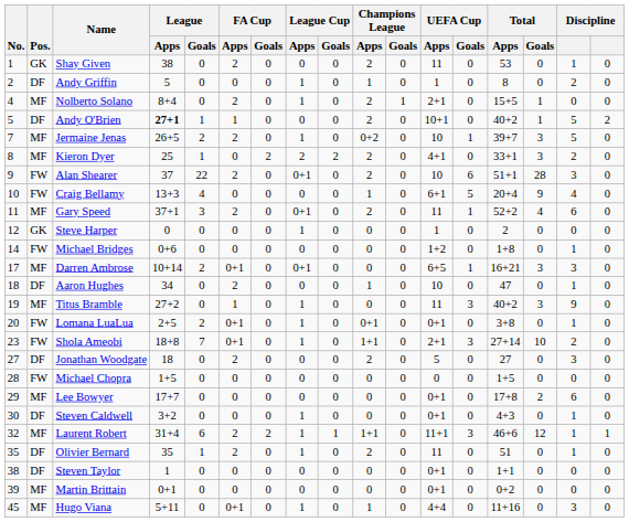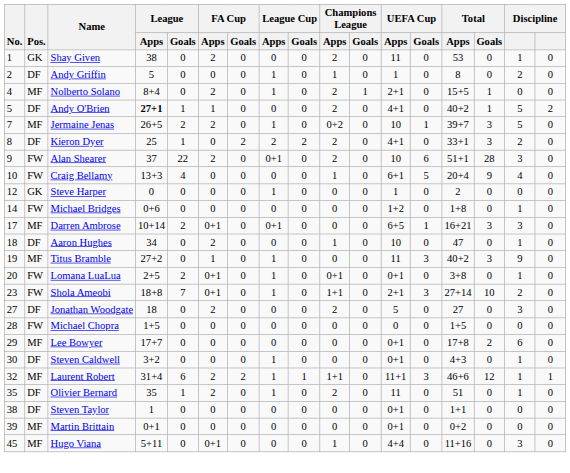 <table class="wikitable" style="text-align:center">
 <tr>
 <th rowspan="2" valign="bottom">No.</th>
 <th rowspan="2" valign="bottom">Pos.</th>
 <th rowspan="2">Name</th>
 <th colspan="2" width="85">League</th>
 <th colspan="2" width="85">FA Cup</th>
 <th colspan="2" width="85">League Cup</th>
 <th colspan="2" width="85">Champions League</th>
 <th colspan="2" width="85">UEFA Cup</th>
 <th colspan="2" width="85">Total</th>
 <th colspan="2" width="85">Discipline</th>
 </tr>
 <tr>
 <th>Apps</th>
 <th>Goals</th>
 <th>Apps</th>
 <th>Goals</th>
 <th>Apps</th>
 <th>Goals</th>
 <th>Apps</th>
 <th>Goals</th>
 <th>Apps</th>
 <th>Goals</th>
 <th>Apps</th>
 <th>Goals</th>
 <th></th>
 <th></th>
 </tr>
 <tr>
 <td align="left">1</td>
 <td align="left">GK</td>
 <td align="left"> <a href='#'>Shay Given</a></td>
 <td>38</td>
 <td>0</td>
 <td>2</td>
 <td>0</td>
 <td>0</td>
 <td>0</td>
 <td>2</td>
 <td>0</td>
 <td>11</td>
 <td>0</td>
 <td>53</td>
 <td>0</td>
 <td>1</td>
 <td>0</td>
 </tr>
 <tr>
 <td align="left">2</td>
 <td align="left">DF</td>
 <td align="left"> <a href='#'>Andy Griffin</a></td>
 <td>5</td>
 <td>0</td>
 <td>0</td>
 <td>0</td>
 <td>1</td>
 <td>0</td>
 <td>1</td>
 <td>0</td>
 <td>1</td>
 <td>0</td>
 <td>8</td>
 <td>0</td>
 <td>2</td>
 <td>0</td>
 </tr>
 <tr>
 <td align="left">4</td>
 <td align="left">MF</td>
 <td align="left"> <a href='#'>Nolberto Solano</a></td>
 <td>8+4</td>
 <td>0</td>
 <td>2</td>
 <td>0</td>
 <td>1</td>
 <td>0</td>
 <td>2</td>
 <td>1</td>
 <td>2+1</td>
 <td>0</td>
 <td>15+5</td>
 <td>1</td>
 <td>0</td>
 <td>0</td>
 </tr>
 <tr>
 <td align="left">5</td>
 <td align="left">DF</td>
 <td align="left"> <a href='#'>Andy O'Brien</a></td>
 <td><strong>27+1</strong></td>
 <td>1</td>
 <td>1</td>
 <td>0</td>
 <td>0</td>
 <td>0</td>
 <td>2</td>
 <td>0</td>
-<td>10+1</td>
+<td>4+1</td>
 <td>0</td>
 <td>40+2</td>
 <td>1</td>
 <td>5</td>
 <td>2</td>
 </tr>
 <tr>
 <td align="left">7</td>
 <td align="left">MF</td>
 <td align="left"> <a href='#'>Jermaine Jenas</a></td>
 <td>26+5</td>
 <td>2</td>
 <td>2</td>
 <td>0</td>
 <td>1</td>
 <td>0</td>
 <td>0+2</td>
 <td>0</td>
 <td>10</td>
 <td>1</td>
 <td>39+7</td>
 <td>3</td>
 <td>5</td>
 <td>0</td>
 </tr>
 <tr>
 <td align="left">8</td>
-<td align="left">MF</td>
+<td align="left">DF</td>
 <td align="left"> <a href='#'>Kieron Dyer</a></td>
 <td>25</td>
 <td>1</td>
 <td>0</td>
 <td>2</td>
 <td>2</td>
 <td>2</td>
 <td>2</td>
 <td>0</td>
 <td>4+1</td>
 <td>0</td>
 <td>33+1</td>
 <td>3</td>
 <td>2</td>
 <td>0</td>
 </tr>
 <tr>
 <td align="left">9</td>
 <td align="left">FW</td>
 <td align="left"> <a href='#'>Alan Shearer</a></td>
 <td>37</td>
 <td>22</td>
 <td>2</td>
 <td>0</td>
 <td>0+1</td>
 <td>0</td>
 <td>2</td>
 <td>0</td>
 <td>10</td>
 <td>6</td>
 <td>51+1</td>
 <td>28</td>
 <td>3</td>
 <td>0</td>
 </tr>
 <tr>
 <td align="left">10</td>
 <td align="left">FW</td>
 <td align="left"> <a href='#'>Craig Bellamy</a></td>
 <td>13+3</td>
 <td>4</td>
 <td>0</td>
 <td>0</td>
 <td>0</td>
 <td>0</td>
 <td>1</td>
 <td>0</td>
 <td>6+1</td>
 <td>5</td>
 <td>20+4</td>
 <td>9</td>
 <td>4</td>
-<td>0</td>
-</tr>
-<tr>
-<td align="left">11</td>
-<td align="left">MF</td>
-<td align="left"> <a href='#'>Gary Speed</a></td>
-<td>37+1</td>
-<td>3</td>
-<td>2</td>
-<td>0</td>
-<td>0+1</td>
-<td>0</td>
-<td>2</td>
-<td>0</td>
-<td>11</td>
-<td>1</td>
-<td>52+2</td>
-<td>4</td>
-<td>6</td>
 <td>0</td>
 </tr>
 <tr>
 <td align="left">12</td>
 <td align="left">GK</td>
 <td align="left"> <a href='#'>Steve Harper</a></td>
 <td>0</td>
 <td>0</td>
 <td>0</td>
 <td>0</td>
 <td>1</td>
 <td>0</td>
 <td>0</td>
 <td>0</td>
 <td>1</td>
 <td>0</td>
 <td>2</td>
 <td>0</td>
 <td>0</td>
 <td>0</td>
 </tr>
 <tr>
 <td align="left">14</td>
 <td align="left">FW</td>
 <td align="left"> <a href='#'>Michael Bridges</a></td>
 <td>0+6</td>
 <td>0</td>
 <td>0</td>
 <td>0</td>
 <td>0</td>
 <td>0</td>
 <td>0</td>
 <td>0</td>
 <td>1+2</td>
 <td>0</td>
 <td>1+8</td>
 <td>0</td>
 <td>1</td>
 <td>0</td>
 </tr>
 <tr>
 <td align="left">17</td>
 <td align="left">MF</td>
 <td align="left"> <a href='#'>Darren Ambrose</a></td>
 <td>10+14</td>
 <td>2</td>
 <td>0+1</td>
 <td>0</td>
 <td>0+1</td>
 <td>0</td>
 <td>0</td>
 <td>0</td>
 <td>6+5</td>
 <td>1</td>
 <td>16+21</td>
 <td>3</td>
 <td>3</td>
 <td>0</td>
 </tr>
 <tr>
 <td align="left">18</td>
 <td align="left">DF</td>
 <td align="left"> <a href='#'>Aaron Hughes</a></td>
 <td>34</td>
 <td>0</td>
 <td>2</td>
 <td>0</td>
 <td>0</td>
 <td>0</td>
 <td>1</td>
 <td>0</td>
 <td>10</td>
 <td>0</td>
 <td>47</td>
 <td>0</td>
 <td>1</td>
 <td>0</td>
 </tr>
 <tr>
 <td align="left">19</td>
 <td align="left">MF</td>
 <td align="left"> <a href='#'>Titus Bramble</a></td>
 <td>27+2</td>
 <td>0</td>
 <td>1</td>
 <td>0</td>
 <td>1</td>
 <td>0</td>
 <td>0</td>
 <td>0</td>
 <td>11</td>
 <td>3</td>
 <td>40+2</td>
 <td>3</td>
 <td>9</td>
 <td>0</td>
 </tr>
 <tr>
 <td align="left">20</td>
 <td align="left">FW</td>
 <td align="left"> <a href='#'>Lomana LuaLua</a></td>
 <td>2+5</td>
 <td>2</td>
 <td>0+1</td>
 <td>0</td>
 <td>1</td>
 <td>0</td>
 <td>0+1</td>
 <td>0</td>
 <td>0+1</td>
 <td>0</td>
 <td>3+8</td>
 <td>0</td>
 <td>1</td>
 <td>0</td>
 </tr>
 <tr>
 <td align="left">23</td>
 <td align="left">FW</td>
 <td align="left"> <a href='#'>Shola Ameobi</a></td>
 <td>18+8</td>
 <td>7</td>
 <td>0+1</td>
 <td>0</td>
 <td>1</td>
 <td>0</td>
 <td>1+1</td>
 <td>0</td>
 <td>2+1</td>
 <td>3</td>
 <td>27+14</td>
 <td>10</td>
 <td>2</td>
 <td>0</td>
 </tr>
 <tr>
 <td align="left">27</td>
 <td align="left">DF</td>
 <td align="left"> <a href='#'>Jonathan Woodgate</a></td>
 <td>18</td>
 <td>0</td>
 <td>2</td>
 <td>0</td>
 <td>0</td>
 <td>0</td>
 <td>2</td>
 <td>0</td>
 <td>5</td>
 <td>0</td>
 <td>27</td>
 <td>0</td>
 <td>3</td>
 <td>0</td>
 </tr>
 <tr>
 <td align="left">28</td>
 <td align="left">FW</td>
 <td align="left"> <a href='#'>Michael Chopra</a></td>
 <td>1+5</td>
 <td>0</td>
 <td>0</td>
 <td>0</td>
 <td>0</td>
 <td>0</td>
 <td>0</td>
 <td>0</td>
 <td>0</td>
 <td>0</td>
 <td>1+5</td>
 <td>0</td>
 <td>0</td>
 <td>0</td>
 </tr>
 <tr>
 <td align="left">29</td>
 <td align="left">MF</td>
 <td align="left"> <a href='#'>Lee Bowyer</a></td>
 <td>17+7</td>
 <td>0</td>
 <td>0</td>
 <td>0</td>
 <td>0</td>
 <td>0</td>
 <td>0</td>
 <td>0</td>
 <td>0+1</td>
 <td>0</td>
 <td>17+8</td>
 <td>2</td>
 <td>6</td>
 <td>0</td>
 </tr>
 <tr>
 <td align="left">30</td>
 <td align="left">DF</td>
 <td align="left"> <a href='#'>Steven Caldwell</a></td>
 <td>3+2</td>
 <td>0</td>
 <td>0</td>
 <td>0</td>
 <td>1</td>
 <td>0</td>
 <td>0</td>
 <td>0</td>
 <td>0+1</td>
 <td>0</td>
 <td>4+3</td>
 <td>0</td>
 <td>1</td>
 <td>0</td>
 </tr>
 <tr>
 <td align="left">32</td>
 <td align="left">MF</td>
 <td align="left"> <a href='#'>Laurent Robert</a></td>
 <td>31+4</td>
 <td>6</td>
 <td>2</td>
 <td>2</td>
 <td>1</td>
 <td>1</td>
 <td>1+1</td>
 <td>0</td>
 <td>11+1</td>
 <td>3</td>
 <td>46+6</td>
 <td>12</td>
 <td>1</td>
 <td>1</td>
 </tr>
 <tr>
 <td align="left">35</td>
 <td align="left">DF</td>
 <td align="left"> <a href='#'>Olivier Bernard</a></td>
 <td>35</td>
 <td>1</td>
 <td>2</td>
 <td>0</td>
 <td>1</td>
 <td>0</td>
 <td>2</td>
 <td>0</td>
 <td>11</td>
 <td>0</td>
 <td>51</td>
 <td>0</td>
 <td>1</td>
 <td>0</td>
 </tr>
 <tr>
 <td align="left">38</td>
 <td align="left">DF</td>
 <td align="left"> <a href='#'>Steven Taylor</a></td>
 <td>1</td>
 <td>0</td>
 <td>0</td>
 <td>0</td>
 <td>0</td>
 <td>0</td>
 <td>0</td>
 <td>0</td>
 <td>0+1</td>
 <td>0</td>
 <td>1+1</td>
 <td>0</td>
 <td>0</td>
 <td>0</td>
 </tr>
 <tr>
 <td align="left">39</td>
 <td align="left">MF</td>
 <td align="left"> <a href='#'>Martin Brittain</a></td>
 <td>0+1</td>
 <td>0</td>
 <td>0</td>
 <td>0</td>
 <td>0</td>
 <td>0</td>
 <td>0</td>
 <td>0</td>
 <td>0+1</td>
 <td>0</td>
 <td>0+2</td>
 <td>0</td>
 <td>0</td>
 <td>0</td>
 </tr>
 <tr>
 <td align="left">45</td>
 <td align="left">MF</td>
 <td align="left"> <a href='#'>Hugo Viana</a></td>
 <td>5+11</td>
 <td>0</td>
 <td>0+1</td>
 <td>0</td>
-<td>1</td>
+<td>0</td>
 <td>0</td>
 <td>1</td>
 <td>0</td>
 <td>4+4</td>
 <td>0</td>
 <td>11+16</td>
 <td>0</td>
 <td>3</td>
 <td>0</td>
 </tr>
 </table>
